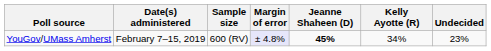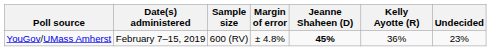 <table class="wikitable" style="font-size:90%;text-align:center;">
 <tr valign=bottom>
 <th>Poll source</th>
 <th>Date(s)<br>administered</th>
 <th>Sample<br>size</th>
 <th>Margin<br>of error</th>
 <th style="width:100px;">Jeanne<br>Shaheen (D)</th>
 <th style="width:100px;">Kelly<br>Ayotte (R)</th>
 <th>Undecided</th>
 </tr>
 <tr>
 <td style="text-align:left;"><a href='#'>YouGov</a>/<a href='#'>UMass Amherst</a></td>
 <td>February 7–15, 2019</td>
 <td>600 (RV)</td>
-<td style="background: lavender;">± 4.8%</td>
+<td>± 4.8%</td>
 <td><strong>45%</strong></td>
-<td>34%</td>
+<td>36%</td>
 <td>23%</td>
 </tr>
 </table>
